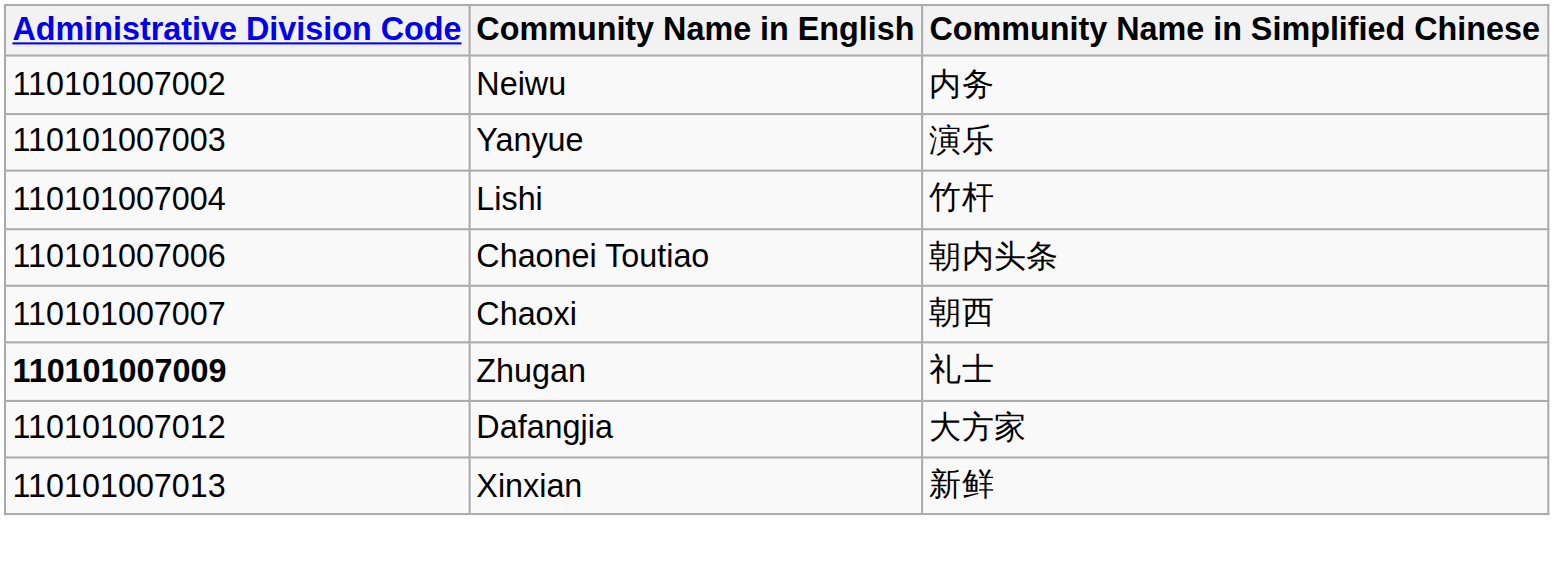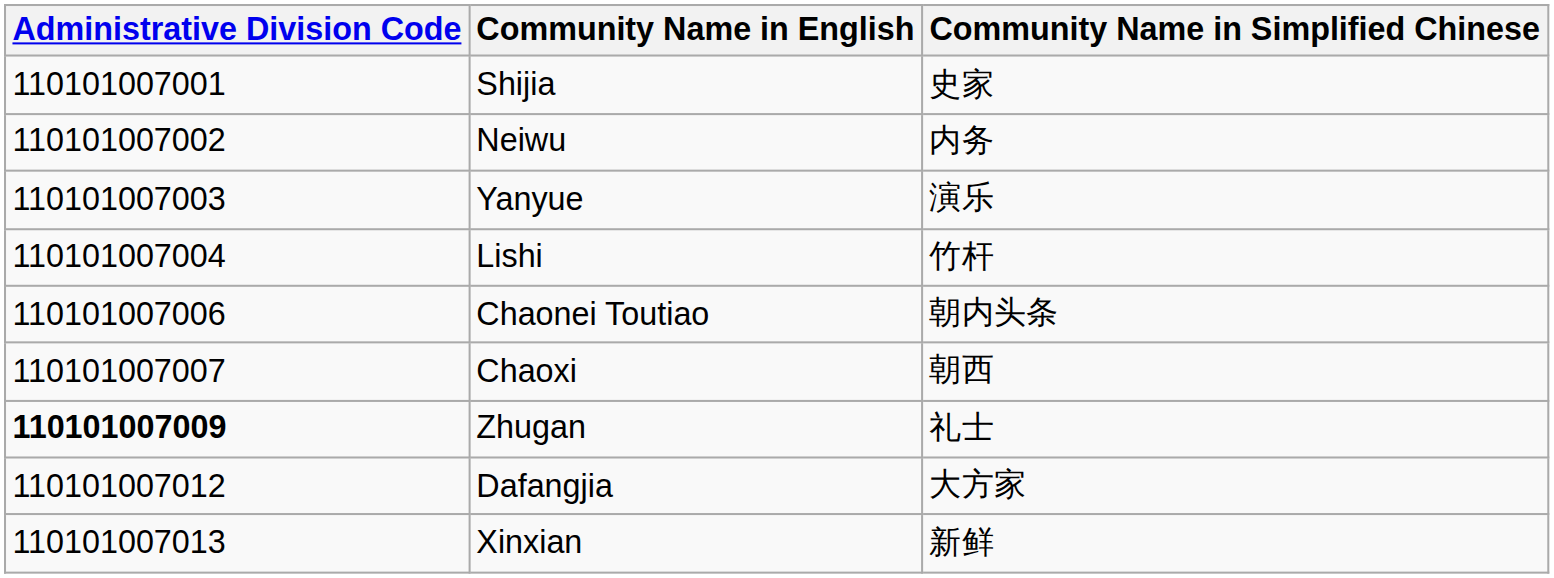 <table class="wikitable sortable">
 <tr>
 <th><a href='#'>Administrative Division Code</a></th>
 <th>Community Name in English</th>
 <th>Community Name in Simplified Chinese</th>
+</tr>
+<tr>
+<td>110101007001</td>
+<td>Shijia</td>
+<td>史家</td>
 </tr>
 <tr>
 <td>110101007002</td>
 <td>Neiwu</td>
 <td>内务</td>
 </tr>
 <tr>
 <td>110101007003</td>
 <td>Yanyue</td>
 <td>演乐</td>
 </tr>
 <tr>
 <td>110101007004</td>
 <td>Lishi</td>
 <td>竹杆</td>
 </tr>
 <tr>
 <td>110101007006</td>
 <td>Chaonei Toutiao</td>
 <td>朝内头条</td>
 </tr>
 <tr>
 <td>110101007007</td>
 <td>Chaoxi</td>
 <td>朝西</td>
 </tr>
 <tr>
 <td><strong>110101007009</strong></td>
 <td>Zhugan</td>
 <td>礼士</td>
 </tr>
 <tr>
 <td>110101007012</td>
 <td>Dafangjia</td>
 <td>大方家</td>
 </tr>
 <tr>
 <td>110101007013</td>
 <td>Xinxian</td>
 <td>新鲜</td>
 </tr>
 </table>
